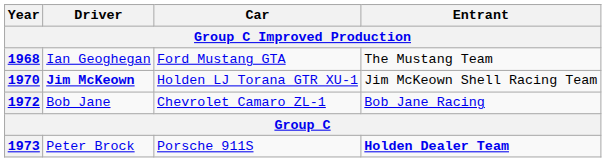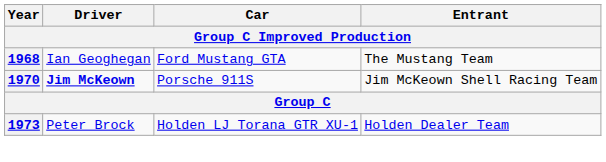 <table class="wikitable">
 <tr style="font-weight:bold">
 <th>Year</th>
 <th>Driver</th>
 <th>Car</th>
 <th>Entrant</th>
 </tr>
 <tr>
 <th colspan=4><a href='#'>Group C Improved Production</a></th>
 </tr>
 <tr>
 <th><a href='#'>1968</a></th>
 <td> <a href='#'>Ian Geoghegan</a></td>
 <td><a href='#'>Ford Mustang GTA</a></td>
 <td>The Mustang Team</td>
 </tr>
 <tr>
 <th><a href='#'>1970</a></th>
 <td><strong> <a href='#'>Jim McKeown</a></strong></td>
-<td><a href='#'>Holden LJ Torana GTR XU-1</a></td>
+<td><a href='#'>Porsche 911S</a></td>
 <td>Jim McKeown Shell Racing Team</td>
-</tr>
-<tr>
-<th><a href='#'>1972</a></th>
-<td> <a href='#'>Bob Jane</a></td>
-<td><a href='#'>Chevrolet Camaro ZL-1</a></td>
-<td><a href='#'>Bob Jane Racing</a></td>
 </tr>
 <tr>
 <th colspan=4><a href='#'>Group C</a></th>
 </tr>
 <tr>
 <th><a href='#'>1973</a></th>
 <td> <a href='#'>Peter Brock</a></td>
-<td><a href='#'>Porsche 911S</a></td>
-<td><strong><a href='#'>Holden Dealer Team</a></strong></td>
+<td><a href='#'>Holden LJ Torana GTR XU-1</a></td>
+<td><a href='#'>Holden Dealer Team</a></td>
 </tr>
 </table>
